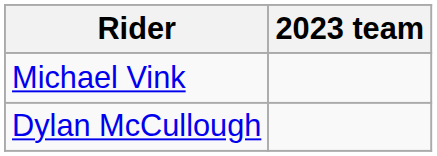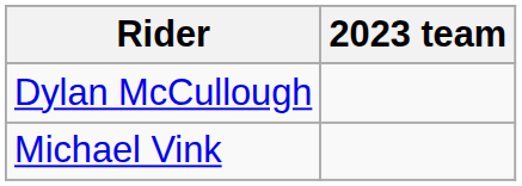 <table class="wikitable">
 <tr>
 <th>Rider</th>
 <th>2023 team</th>
 </tr>
 <tr>
+<td><a href='#'>Dylan McCullough</a></td>
+<td></td>
+</tr>
+<tr>
 <td><a href='#'>Michael Vink</a></td>
 <td></td>
 </tr>
-<tr>
-<td><a href='#'>Dylan McCullough</a></td>
-<td></td>
-</tr>
 </table>
